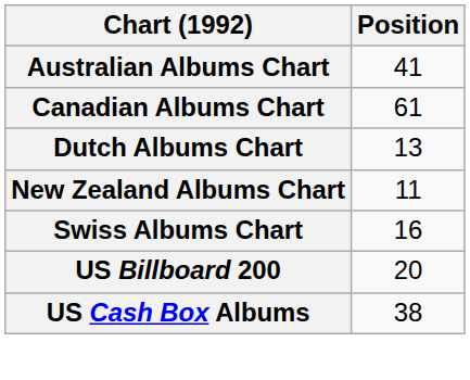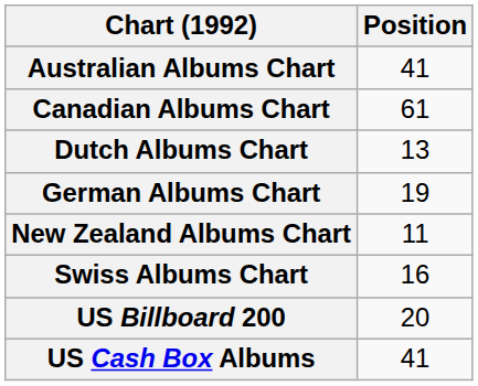 <table class="wikitable sortable plainrowheaders" style="text-align:center;">
 <tr>
 <th scope="column">Chart (1992)</th>
 <th scope="column">Position</th>
 </tr>
 <tr>
 <th scope="row">Australian Albums Chart</th>
 <td>41</td>
 </tr>
 <tr>
 <th scope="row">Canadian Albums Chart</th>
 <td>61</td>
 </tr>
 <tr>
 <th scope="row">Dutch Albums Chart</th>
 <td>13</td>
 </tr>
 <tr>
+<th scope="row">German Albums Chart</th>
+<td>19</td>
+</tr>
+<tr>
 <th scope="row">New Zealand Albums Chart</th>
 <td>11</td>
 </tr>
 <tr>
 <th scope="row">Swiss Albums Chart</th>
 <td>16</td>
 </tr>
 <tr>
 <th scope="row">US <em>Billboard</em> 200</th>
 <td>20</td>
 </tr>
 <tr>
 <th scope="row">US <em><a href='#'>Cash Box</a></em> Albums</th>
-<td>38</td>
+<td>41</td>
 </tr>
 </table>
